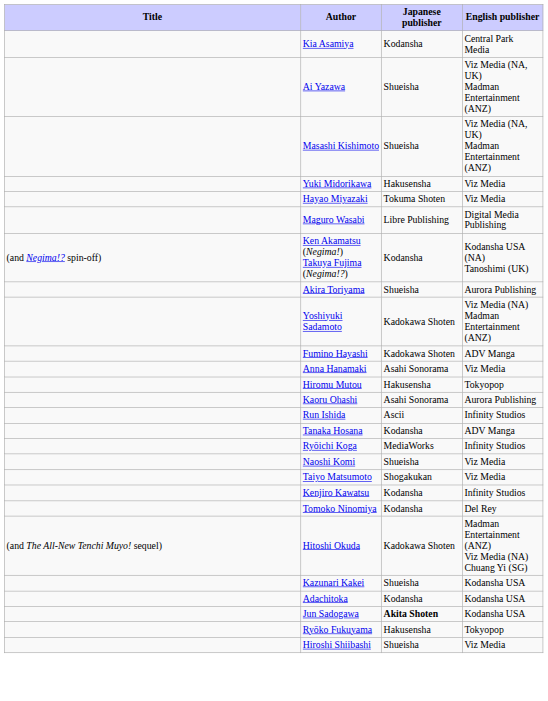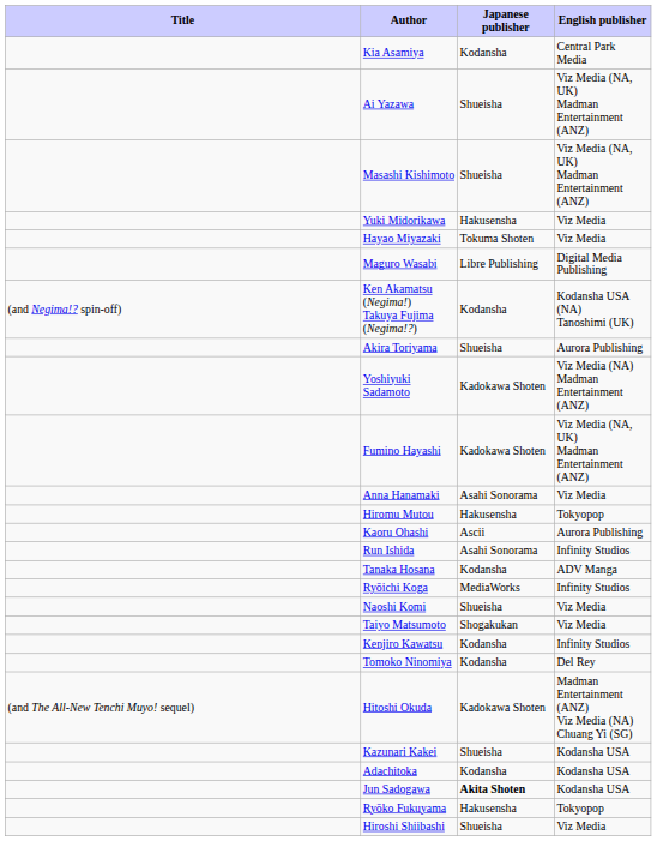 <table class="wikitable" style="width: 100%;">
 <tr>
 <th style="background: #ccf;">Title</th>
 <th style="background: #ccf; width: 15%;">Author</th>
 <th style="background: #ccf; width: 15%;">Japanese publisher</th>
 <th style="background: #ccf; width: 15%;">English publisher</th>
 </tr>
 <tr>
 <td></td>
 <td><a href='#'>Kia Asamiya</a></td>
 <td>Kodansha</td>
 <td>Central Park Media</td>
 </tr>
 <tr>
 <td></td>
 <td><a href='#'>Ai Yazawa</a></td>
 <td>Shueisha</td>
 <td>Viz Media (NA, UK) <br> Madman Entertainment (ANZ)</td>
 </tr>
 <tr>
 <td></td>
 <td><a href='#'>Masashi Kishimoto</a></td>
 <td>Shueisha</td>
 <td>Viz Media (NA, UK) <br> Madman Entertainment (ANZ)</td>
 </tr>
 <tr>
 <td></td>
 <td><a href='#'>Yuki Midorikawa</a></td>
 <td>Hakusensha</td>
 <td>Viz Media</td>
 </tr>
 <tr>
 <td></td>
 <td><a href='#'>Hayao Miyazaki</a></td>
 <td>Tokuma Shoten</td>
 <td>Viz Media</td>
 </tr>
 <tr>
 <td></td>
 <td><a href='#'>Maguro Wasabi</a></td>
 <td>Libre Publishing</td>
 <td>Digital Media Publishing</td>
 </tr>
 <tr>
 <td> <div>(and <em><a href='#'>Negima!?</a></em> spin-off)</div></td>
 <td><a href='#'>Ken Akamatsu</a> (<em>Negima!</em>) <br> <a href='#'>Takuya Fujima</a> (<em>Negima!?</em>)</td>
 <td>Kodansha</td>
 <td>Kodansha USA (NA) <br> Tanoshimi (UK)</td>
 </tr>
 <tr>
 <td></td>
 <td><a href='#'>Akira Toriyama</a></td>
 <td>Shueisha</td>
 <td>Aurora Publishing</td>
 </tr>
 <tr>
 <td></td>
 <td><a href='#'>Yoshiyuki Sadamoto</a></td>
 <td>Kadokawa Shoten</td>
 <td>Viz Media (NA) <br> Madman Entertainment (ANZ)</td>
 </tr>
 <tr>
 <td></td>
 <td><a href='#'>Fumino Hayashi</a></td>
 <td>Kadokawa Shoten</td>
-<td>ADV Manga</td>
+<td>Viz Media (NA, UK) <br> Madman Entertainment (ANZ)</td>
 </tr>
 <tr>
 <td></td>
 <td><a href='#'>Anna Hanamaki</a></td>
 <td>Asahi Sonorama</td>
 <td>Viz Media</td>
 </tr>
 <tr>
 <td></td>
 <td><a href='#'>Hiromu Mutou</a></td>
 <td>Hakusensha</td>
 <td>Tokyopop</td>
 </tr>
 <tr>
 <td></td>
 <td><a href='#'>Kaoru Ohashi</a></td>
-<td>Asahi Sonorama</td>
+<td>Ascii</td>
 <td>Aurora Publishing</td>
 </tr>
 <tr>
 <td><em></em></td>
 <td><a href='#'>Run Ishida</a></td>
-<td>Ascii</td>
+<td>Asahi Sonorama</td>
 <td>Infinity Studios</td>
 </tr>
 <tr>
 <td></td>
 <td><a href='#'>Tanaka Hosana</a></td>
 <td>Kodansha</td>
 <td>ADV Manga</td>
 </tr>
 <tr>
 <td></td>
 <td><a href='#'>Ryōichi Koga</a></td>
 <td>MediaWorks</td>
 <td>Infinity Studios</td>
 </tr>
 <tr>
 <td></td>
 <td><a href='#'>Naoshi Komi</a></td>
 <td>Shueisha</td>
 <td>Viz Media</td>
 </tr>
 <tr>
 <td></td>
 <td><a href='#'>Taiyo Matsumoto</a></td>
 <td>Shogakukan</td>
 <td>Viz Media</td>
 </tr>
 <tr>
 <td></td>
 <td><a href='#'>Kenjiro Kawatsu</a></td>
 <td>Kodansha</td>
 <td>Infinity Studios</td>
 </tr>
 <tr>
 <td></td>
 <td><a href='#'>Tomoko Ninomiya</a></td>
 <td>Kodansha</td>
 <td>Del Rey</td>
 </tr>
 <tr>
 <td> <div>(and <em>The All-New Tenchi Muyo!</em> sequel)</div></td>
 <td><a href='#'>Hitoshi Okuda</a></td>
 <td>Kadokawa Shoten</td>
 <td>Madman Entertainment (ANZ) <br> Viz Media (NA) <br> Chuang Yi (SG)</td>
 </tr>
 <tr>
 <td></td>
 <td><a href='#'>Kazunari Kakei</a></td>
 <td>Shueisha</td>
 <td>Kodansha USA</td>
 </tr>
 <tr>
 <td></td>
 <td><a href='#'>Adachitoka</a></td>
 <td>Kodansha</td>
 <td>Kodansha USA</td>
 </tr>
 <tr>
 <td></td>
 <td><a href='#'>Jun Sadogawa</a></td>
 <td><strong>Akita Shoten</strong></td>
 <td>Kodansha USA</td>
 </tr>
 <tr>
 <td></td>
 <td><a href='#'>Ryōko Fukuyama</a></td>
 <td>Hakusensha</td>
 <td>Tokyopop</td>
 </tr>
 <tr>
 <td></td>
 <td><a href='#'>Hiroshi Shiibashi</a></td>
 <td>Shueisha</td>
 <td>Viz Media</td>
 </tr>
 </table>
